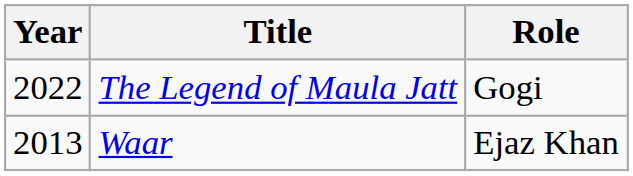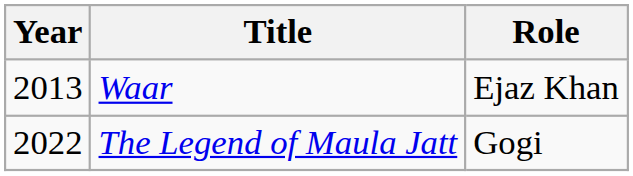 <table class="wikitable">
 <tr>
 <th>Year</th>
 <th>Title</th>
 <th>Role</th>
 </tr>
 <tr>
+<td>2013</td>
+<td><em><a href='#'>Waar</a></em></td>
+<td>Ejaz Khan</td>
+</tr>
+<tr>
 <td>2022</td>
 <td><em><a href='#'>The Legend of Maula Jatt</a></em></td>
 <td>Gogi</td>
 </tr>
-<tr>
-<td>2013</td>
-<td><em><a href='#'>Waar</a></em></td>
-<td>Ejaz Khan</td>
-</tr>
 </table>
